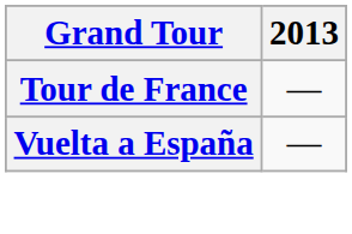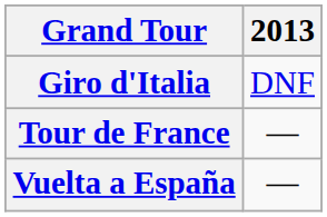 <table class="wikitable plainrowheaders">
 <tr>
 <th scope="col"><a href='#'>Grand Tour</a></th>
 <th scope="col">2013</th>
+</tr>
+<tr style="text-align:center;">
+<th scope="row"> <a href='#'>Giro d'Italia</a></th>
+<td><a href='#'>DNF</a></td>
 </tr>
 <tr style="text-align:center;">
 <th scope="row"> <a href='#'>Tour de France</a></th>
 <td>—</td>
 </tr>
 <tr style="text-align:center;">
 <th scope="row"> <a href='#'>Vuelta a España</a></th>
 <td>—</td>
 </tr>
 </table>
